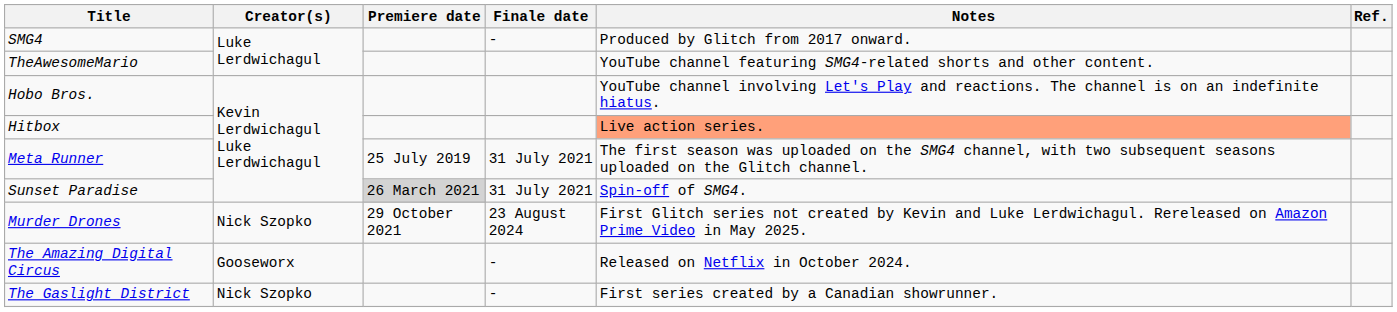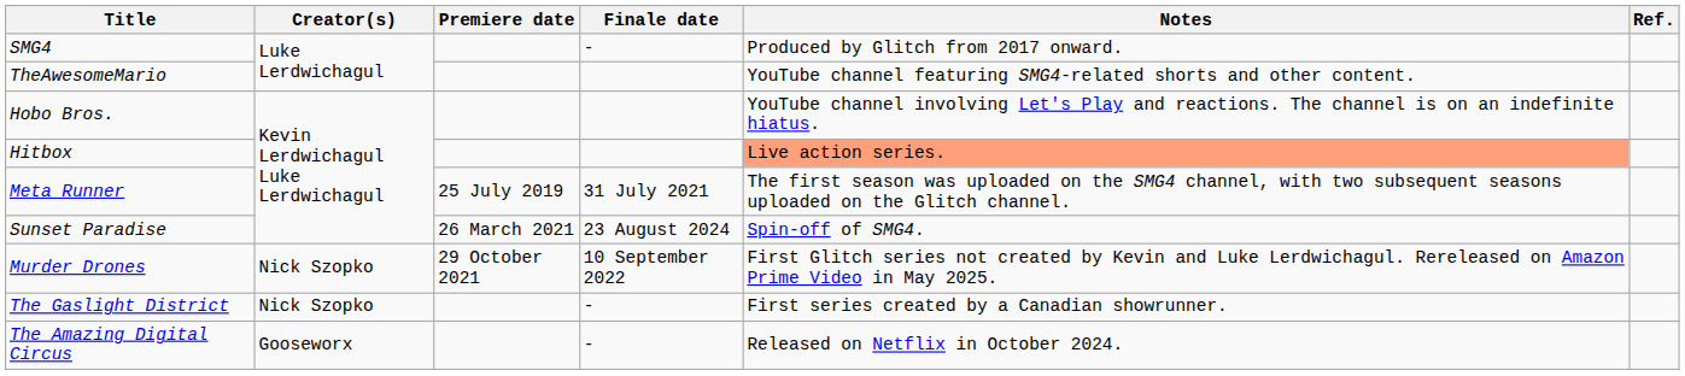 <table class="wikitable sortable">
 <tr>
 <th>Title</th>
 <th>Creator(s)</th>
 <th>Premiere date</th>
 <th>Finale date</th>
 <th>Notes</th>
 <th>Ref.</th>
 </tr>
 <tr>
 <td><em>SMG4</em></td>
 <td rowspan="2">Luke Lerdwichagul</td>
 <td></td>
 <td>-</td>
 <td>Produced by Glitch from 2017 onward.</td>
 <td><br></td>
 </tr>
 <tr>
 <td><em>TheAwesomeMario</em></td>
 <td></td>
 <td></td>
 <td>YouTube channel featuring <em>SMG4</em>-related shorts and other content.</td>
 <td></td>
 </tr>
 <tr>
 <td><em>Hobo Bros.</em></td>
 <td rowspan="4">Kevin Lerdwichagul<br>Luke Lerdwichagul</td>
 <td></td>
 <td></td>
 <td>YouTube channel involving <a href='#'>Let's Play</a> and reactions. The channel is on an indefinite <a href='#'>hiatus</a>.</td>
 <td></td>
 </tr>
 <tr>
 <td><em>Hitbox</em></td>
 <td></td>
 <td></td>
 <td style="background: lightsalmon;">Live action series.</td>
 <td></td>
 </tr>
 <tr>
 <td><em><a href='#'>Meta Runner</a></em></td>
 <td>25 July 2019</td>
 <td>31 July 2021</td>
 <td>The first season was uploaded on the <em>SMG4</em> channel, with two subsequent seasons uploaded on the Glitch channel.</td>
 <td></td>
 </tr>
 <tr>
 <td><em>Sunset Paradise</em></td>
-<td style="background: lightgrey;">26 March 2021</td>
-<td>31 July 2021</td>
+<td>26 March 2021</td>
+<td>23 August 2024</td>
 <td><a href='#'>Spin-off</a> of <em>SMG4</em>.</td>
 <td></td>
 </tr>
 <tr>
 <td><em><a href='#'>Murder Drones</a></em></td>
 <td>Nick Szopko</td>
 <td>29 October 2021</td>
-<td>23 August 2024</td>
+<td>10 September 2022</td>
 <td>First Glitch series not created by Kevin and Luke Lerdwichagul. Rereleased on <a href='#'>Amazon Prime Video</a> in May 2025.</td>
+<td></td>
+</tr>
+<tr>
+<td><em><a href='#'>The Gaslight District</a></em></td>
+<td>Nick Szopko</td>
+<td></td>
+<td>-</td>
+<td>First series created by a Canadian showrunner.</td>
 <td></td>
 </tr>
 <tr>
 <td><em><a href='#'>The Amazing Digital Circus</a></em></td>
 <td>Gooseworx</td>
 <td></td>
 <td>-</td>
 <td>Released on <a href='#'>Netflix</a> in October 2024.</td>
 <td></td>
 </tr>
-<tr>
-<td><em><a href='#'>The Gaslight District</a></em></td>
-<td>Nick Szopko</td>
-<td></td>
-<td>-</td>
-<td>First series created by a Canadian showrunner.</td>
-<td></td>
-</tr>
 </table>
